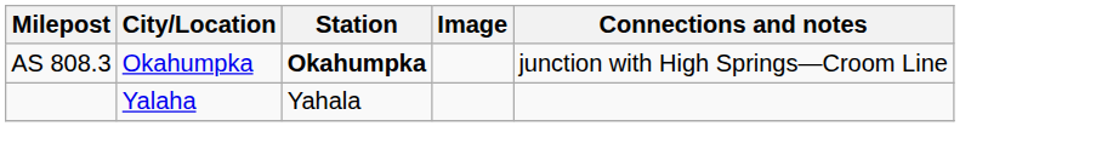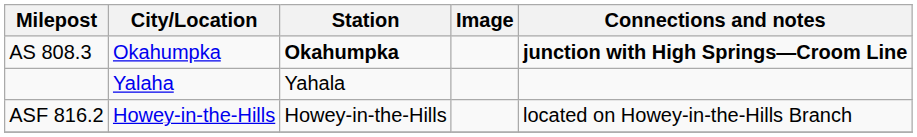 <table class="wikitable">
 <tr>
 <th>Milepost</th>
 <th>City/Location</th>
 <th>Station</th>
 <th>Image</th>
 <th>Connections and notes</th>
 </tr>
 <tr>
 <td>AS 808.3</td>
 <td><a href='#'>Okahumpka</a></td>
 <td><strong>Okahumpka</strong></td>
 <td></td>
-<td>junction with High Springs—Croom Line</td>
+<td><strong>junction with High Springs—Croom Line</strong></td>
 </tr>
 <tr>
 <td></td>
 <td><a href='#'>Yalaha</a></td>
 <td>Yahala</td>
 <td></td>
 <td></td>
 </tr>
 <tr>
+<td>ASF 816.2</td>
+<td><a href='#'>Howey-in-the-Hills</a></td>
+<td>Howey-in-the-Hills</td>
+<td></td>
+<td>located on Howey-in-the-Hills Branch</td>
+</tr>
+<tr>
 </tr>
 </table>
